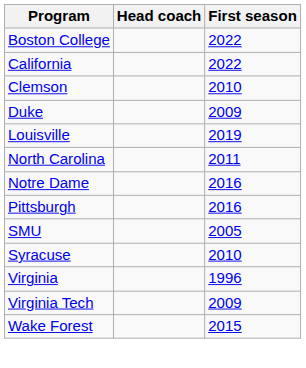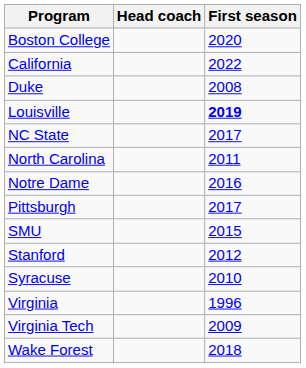 <table class="wikitable sortable">
 <tr>
 <th>Program</th>
 <th>Head coach</th>
 <th>First season</th>
 </tr>
 <tr>
 <td><a href='#'>Boston College</a></td>
 <td></td>
-<td><a href='#'>2022</a></td>
+<td><a href='#'>2020</a></td>
 </tr>
 <tr>
 <td><a href='#'>California</a></td>
 <td></td>
 <td><a href='#'>2022</a></td>
 </tr>
 <tr>
-<td><a href='#'>Clemson</a></td>
-<td></td>
-<td><a href='#'>2010</a></td>
-</tr>
-<tr>
 <td><a href='#'>Duke</a></td>
 <td></td>
-<td><a href='#'>2009</a></td>
+<td><a href='#'>2008</a></td>
 </tr>
 <tr>
 <td><a href='#'>Louisville</a></td>
 <td></td>
-<td><a href='#'>2019</a></td>
+<td><strong><a href='#'>2019</a></strong></td>
+</tr>
+<tr>
+<td><a href='#'>NC State</a></td>
+<td></td>
+<td><a href='#'>2017</a></td>
 </tr>
 <tr>
 <td><a href='#'>North Carolina</a></td>
 <td></td>
 <td><a href='#'>2011</a></td>
 </tr>
 <tr>
 <td><a href='#'>Notre Dame</a></td>
 <td></td>
 <td><a href='#'>2016</a></td>
 </tr>
 <tr>
 <td><a href='#'>Pittsburgh</a></td>
 <td></td>
-<td><a href='#'>2016</a></td>
+<td><a href='#'>2017</a></td>
 </tr>
 <tr>
 <td><a href='#'>SMU</a></td>
 <td></td>
-<td><a href='#'>2005</a></td>
+<td><a href='#'>2015</a></td>
+</tr>
+<tr>
+<td><a href='#'>Stanford</a></td>
+<td></td>
+<td><a href='#'>2012</a></td>
 </tr>
 <tr>
 <td><a href='#'>Syracuse</a></td>
 <td></td>
 <td><a href='#'>2010</a></td>
 </tr>
 <tr>
 <td><a href='#'>Virginia</a></td>
 <td></td>
 <td><a href='#'>1996</a></td>
 </tr>
 <tr>
 <td><a href='#'>Virginia Tech</a></td>
 <td></td>
 <td><a href='#'>2009</a></td>
 </tr>
 <tr>
 <td><a href='#'>Wake Forest</a></td>
 <td></td>
-<td><a href='#'>2015</a></td>
+<td><a href='#'>2018</a></td>
 </tr>
 </table>
